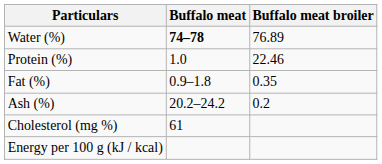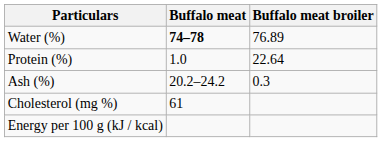 <table class="wikitable">
 <tr>
 <th>Particulars</th>
 <th>Buffalo meat</th>
 <th>Buffalo meat broiler</th>
 </tr>
 <tr>
 <td>Water (%)</td>
 <td><strong>74–78</strong></td>
 <td>76.89</td>
 </tr>
 <tr>
 <td>Protein (%)</td>
 <td>1.0</td>
-<td>22.46</td>
-</tr>
-<tr>
-<td>Fat (%)</td>
-<td>0.9–1.8</td>
-<td>0.35</td>
+<td>22.64</td>
 </tr>
 <tr>
 <td>Ash (%)</td>
 <td>20.2–24.2</td>
-<td>0.2</td>
+<td>0.3</td>
 </tr>
 <tr>
 <td>Cholesterol (mg %)</td>
 <td>61</td>
 <td></td>
 </tr>
 <tr>
 <td>Energy per 100 g (kJ / kcal)</td>
 <td></td>
 <td></td>
 </tr>
 </table>
